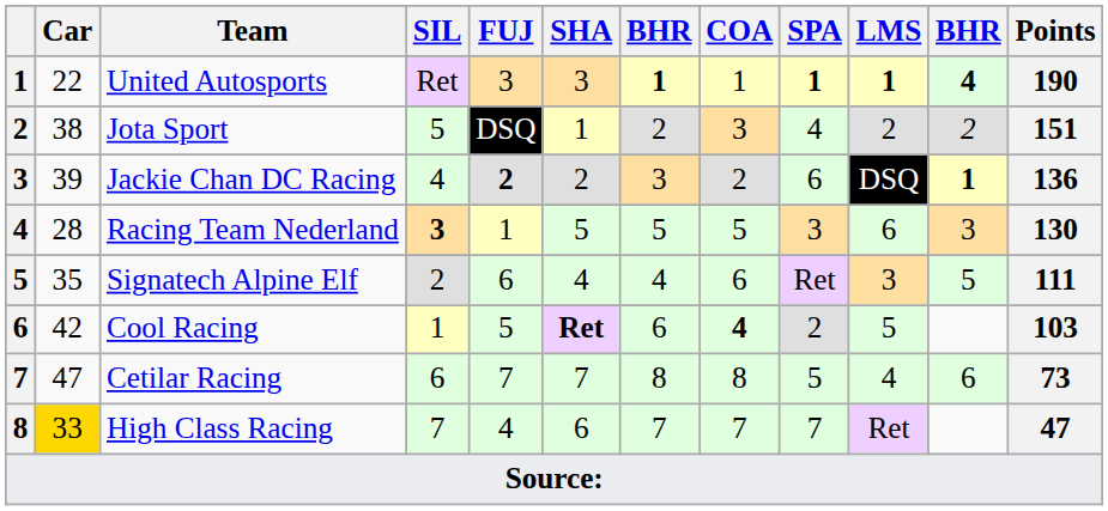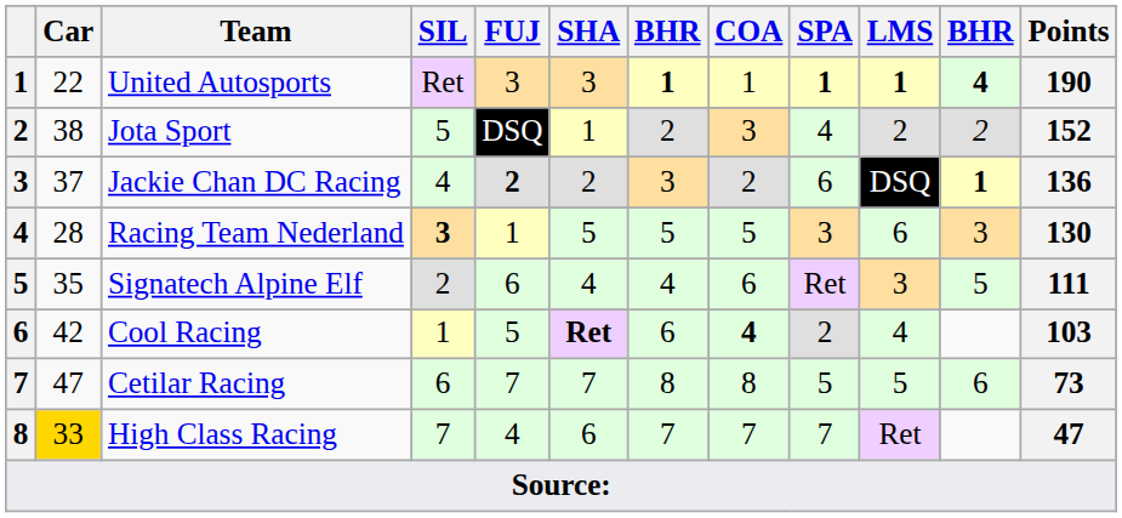 <table class="wikitable" style="font-size:90%; text-align:center;">
 <tr>
 <th></th>
 <th>Car</th>
 <th>Team</th>
 <th><a href='#'>SIL</a><br></th>
 <th><a href='#'>FUJ</a><br></th>
 <th><a href='#'>SHA</a><br></th>
 <th><a href='#'>BHR</a><br></th>
 <th><a href='#'>COA</a><br></th>
 <th><a href='#'>SPA</a><br></th>
 <th><a href='#'>LMS</a><br></th>
 <th><a href='#'>BHR</a><br></th>
 <th>Points</th>
 </tr>
 <tr>
 <th>1</th>
 <td>22</td>
 <td align=left> <a href='#'>United Autosports</a></td>
 <td style="background:#EFCFFF;">Ret</td>
 <td style="background:#FFDF9F;">3</td>
 <td style="background:#FFDF9F;">3</td>
 <td style="background:#FFFFBF;"><strong>1</strong></td>
 <td style="background:#FFFFBF;">1</td>
 <td style="background:#FFFFBF;"><strong>1</strong></td>
 <td style="background:#FFFFBF;"><strong>1</strong></td>
 <td style="background:#DFFFDF;"><strong>4</strong></td>
 <th>190</th>
 </tr>
 <tr>
 <th>2</th>
 <td>38</td>
 <td align=left> <a href='#'>Jota Sport</a></td>
 <td style="background:#DFFFDF;">5</td>
 <td style="background-color:#000000; color:white">DSQ</td>
 <td style="background:#FFFFBF;">1</td>
 <td style="background:#DFDFDF;">2</td>
 <td style="background:#FFDF9F;">3</td>
 <td style="background:#DFFFDF;">4</td>
 <td style="background:#DFDFDF;">2</td>
 <td style="background:#DFDFDF;"><em>2</em></td>
-<th>151</th>
+<th>152</th>
 </tr>
 <tr>
 <th>3</th>
-<td>39</td>
+<td>37</td>
 <td align=left> <a href='#'>Jackie Chan DC Racing</a></td>
 <td style="background:#DFFFDF;">4</td>
 <td style="background:#DFDFDF;"><strong>2</strong></td>
 <td style="background:#DFDFDF;">2</td>
 <td style="background:#FFDF9F;">3</td>
 <td style="background:#DFDFDF;">2</td>
 <td style="background:#DFFFDF;">6</td>
 <td style="background-color:#000000; color:white">DSQ</td>
 <td style="background:#FFFFBF;"><strong>1</strong></td>
 <th>136</th>
 </tr>
 <tr>
 <th>4</th>
 <td>28</td>
 <td align=left> <a href='#'>Racing Team Nederland</a></td>
 <td style="background:#FFDF9F;"><strong>3</strong></td>
 <td style="background:#FFFFBF;">1</td>
 <td style="background:#DFFFDF;">5</td>
 <td style="background:#DFFFDF;">5</td>
 <td style="background:#DFFFDF;">5</td>
 <td style="background:#FFDF9F;">3</td>
 <td style="background:#DFFFDF;">6</td>
 <td style="background:#FFDF9F;">3</td>
 <th>130</th>
 </tr>
 <tr>
 <th>5</th>
 <td>35</td>
 <td align=left> <a href='#'>Signatech Alpine Elf</a></td>
 <td style="background:#DFDFDF;">2</td>
 <td style="background:#DFFFDF;">6</td>
 <td style="background:#DFFFDF;">4</td>
 <td style="background:#DFFFDF;">4</td>
 <td style="background:#DFFFDF;">6</td>
 <td style="background:#EFCFFF;">Ret</td>
 <td style="background:#FFDF9F;">3</td>
 <td style="background:#DFFFDF;">5</td>
 <th>111</th>
 </tr>
 <tr>
 <th>6</th>
 <td>42</td>
 <td align=left> <a href='#'>Cool Racing</a></td>
 <td style="background:#FFFFBF;">1</td>
 <td style="background:#DFFFDF;">5</td>
 <td style="background:#EFCFFF;"><strong>Ret</strong></td>
 <td style="background:#DFFFDF;">6</td>
 <td style="background:#DFFFDF;"><strong>4</strong></td>
 <td style="background:#DFDFDF;">2</td>
-<td style="background:#DFFFDF;">5</td>
+<td style="background:#DFFFDF;">4</td>
 <td></td>
 <th>103</th>
 </tr>
 <tr>
 <th>7</th>
 <td>47</td>
 <td align=left> <a href='#'>Cetilar Racing</a></td>
 <td style="background:#DFFFDF;">6</td>
 <td style="background:#DFFFDF;">7</td>
 <td style="background:#DFFFDF;">7</td>
 <td style="background:#DFFFDF;">8</td>
 <td style="background:#DFFFDF;">8</td>
 <td style="background:#DFFFDF;">5</td>
-<td style="background:#DFFFDF;">4</td>
+<td style="background:#DFFFDF;">5</td>
 <td style="background:#DFFFDF;">6</td>
 <th>73</th>
 </tr>
 <tr>
 <th>8</th>
 <td style="background: gold;">33</td>
 <td align=left> <a href='#'>High Class Racing</a></td>
 <td style="background:#DFFFDF;">7</td>
 <td style="background:#DFFFDF;">4</td>
 <td style="background:#DFFFDF;">6</td>
 <td style="background:#DFFFDF;">7</td>
 <td style="background:#DFFFDF;">7</td>
 <td style="background:#DFFFDF;">7</td>
 <td style="background:#EFCFFF;">Ret</td>
 <td></td>
 <th>47</th>
 </tr>
 <tr class="sortbottom">
 <td colspan="12" style="background-color:#EAECF0;text-align:center"><strong>Source:</strong></td>
 </tr>
 </table>
